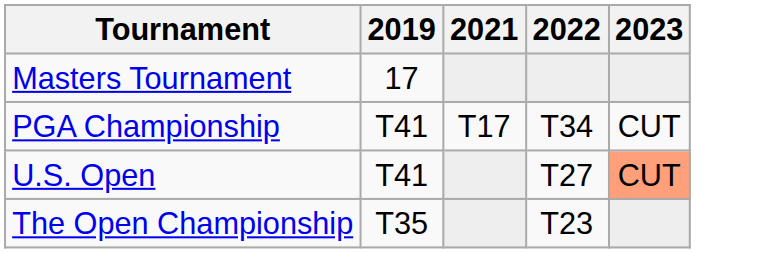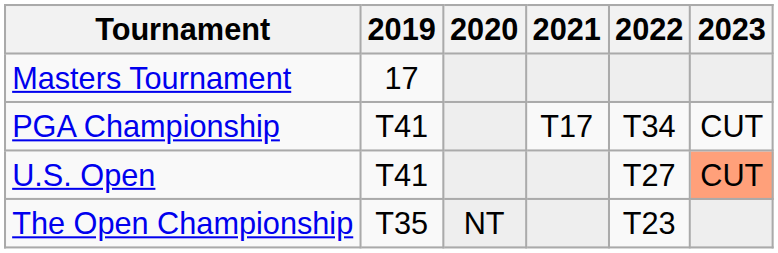 <table class="wikitable" style="font-size:95%;text-align:center;">
 <tr>
 <th>Tournament</th>
 <th>2019</th>
+<th>2020</th>
 <th>2021</th>
 <th>2022</th>
 <th>2023</th>
 </tr>
 <tr>
 <td align=left><a href='#'>Masters Tournament</a></td>
 <td>17</td>
 <td style="background:#eeeeee;"></td>
 <td style="background:#eeeeee;"></td>
 <td style="background:#eeeeee;"></td>
+<td style="background:#eeeeee;"></td>
 </tr>
 <tr>
 <td align=left><a href='#'>PGA Championship</a></td>
 <td>T41</td>
+<td style="background:#eeeeee;"></td>
 <td>T17</td>
 <td>T34</td>
 <td>CUT</td>
 </tr>
 <tr>
 <td align=left><a href='#'>U.S. Open</a></td>
 <td>T41</td>
 <td style="background:#eeeeee;"></td>
+<td style="background:#eeeeee;"></td>
 <td>T27</td>
 <td style="background: lightsalmon;">CUT</td>
 </tr>
 <tr>
 <td align=left><a href='#'>The Open Championship</a></td>
 <td>T35</td>
+<td style="background:#eeeeee;">NT</td>
 <td style="background:#eeeeee;"></td>
 <td>T23</td>
 <td style="background:#eeeeee;"></td>
 </tr>
 </table>
